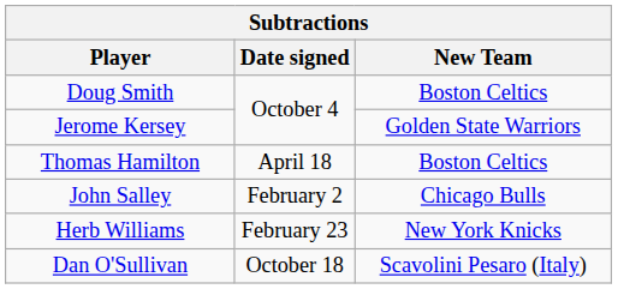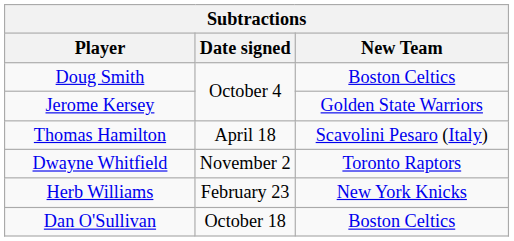 <table class="wikitable" style="text-align:center">
 <tr>
 <th colspan=3>Subtractions</th>
 </tr>
 <tr>
 <th style="width:160px">Player</th>
 <th style="width:80px">Date signed</th>
 <th style="width:180px">New Team</th>
 </tr>
 <tr>
 <td><a href='#'>Doug Smith</a></td>
 <td rowspan=2>October 4</td>
 <td><a href='#'>Boston Celtics</a></td>
 </tr>
 <tr>
 <td><a href='#'>Jerome Kersey</a></td>
 <td><a href='#'>Golden State Warriors</a></td>
 </tr>
 <tr>
 <td><a href='#'>Thomas Hamilton</a></td>
 <td>April 18</td>
-<td><a href='#'>Boston Celtics</a></td>
+<td><a href='#'>Scavolini Pesaro</a> (<a href='#'>Italy</a>)</td>
 </tr>
 <tr>
-<td><a href='#'>John Salley</a></td>
-<td>February 2</td>
-<td><a href='#'>Chicago Bulls</a></td>
+<td><a href='#'>Dwayne Whitfield</a></td>
+<td>November 2</td>
+<td><a href='#'>Toronto Raptors</a></td>
 </tr>
 <tr>
 <td><a href='#'>Herb Williams</a></td>
 <td>February 23</td>
 <td><a href='#'>New York Knicks</a></td>
 </tr>
 <tr>
 <td><a href='#'>Dan O'Sullivan</a></td>
 <td>October 18</td>
-<td><a href='#'>Scavolini Pesaro</a> (<a href='#'>Italy</a>)</td>
+<td><a href='#'>Boston Celtics</a></td>
 </tr>
 </table>
